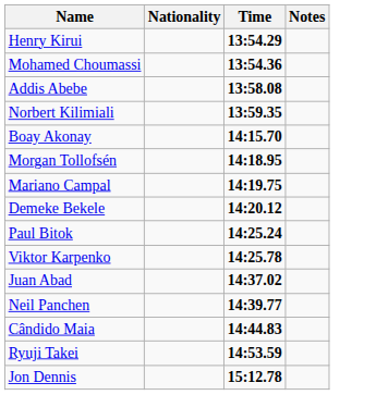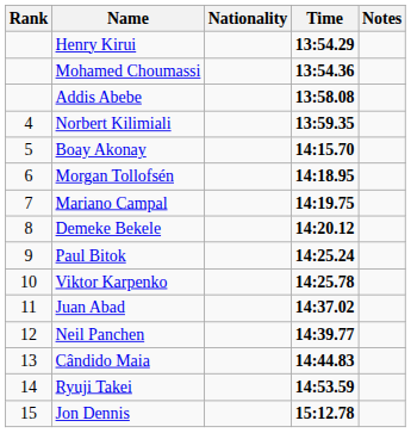 <table class="wikitable sortable" style="text-align:center">
 <tr>
+<th>Rank</th>
 <th>Name</th>
 <th>Nationality</th>
 <th>Time</th>
 <th>Notes</th>
 </tr>
 <tr>
+<td></td>
 <td align=left><a href='#'>Henry Kirui</a></td>
 <td align=left></td>
 <td><strong>13:54.29</strong></td>
 <td></td>
 </tr>
 <tr>
+<td></td>
 <td align=left><a href='#'>Mohamed Choumassi</a></td>
 <td align=left></td>
 <td><strong>13:54.36</strong></td>
 <td></td>
 </tr>
 <tr>
+<td></td>
 <td align=left><a href='#'>Addis Abebe</a></td>
 <td align=left></td>
 <td><strong>13:58.08</strong></td>
 <td></td>
 </tr>
 <tr>
+<td>4</td>
 <td align=left><a href='#'>Norbert Kilimiali</a></td>
 <td align=left></td>
 <td><strong>13:59.35</strong></td>
 <td></td>
 </tr>
 <tr>
+<td>5</td>
 <td align=left><a href='#'>Boay Akonay</a></td>
 <td align=left></td>
 <td><strong>14:15.70</strong></td>
 <td></td>
 </tr>
 <tr>
+<td>6</td>
 <td align=left><a href='#'>Morgan Tollofsén</a></td>
 <td align=left></td>
 <td><strong>14:18.95</strong></td>
 <td></td>
 </tr>
 <tr>
+<td>7</td>
 <td align=left><a href='#'>Mariano Campal</a></td>
 <td align=left></td>
 <td><strong>14:19.75</strong></td>
 <td></td>
 </tr>
 <tr>
+<td>8</td>
 <td align=left><a href='#'>Demeke Bekele</a></td>
 <td align=left></td>
 <td><strong>14:20.12</strong></td>
 <td></td>
 </tr>
 <tr>
+<td>9</td>
 <td align=left><a href='#'>Paul Bitok</a></td>
 <td align=left></td>
 <td><strong>14:25.24</strong></td>
 <td></td>
 </tr>
 <tr>
+<td>10</td>
 <td align=left><a href='#'>Viktor Karpenko</a></td>
 <td align=left></td>
 <td><strong>14:25.78</strong></td>
 <td></td>
 </tr>
 <tr>
+<td>11</td>
 <td align=left><a href='#'>Juan Abad</a></td>
 <td align=left></td>
 <td><strong>14:37.02</strong></td>
 <td></td>
 </tr>
 <tr>
+<td>12</td>
 <td align=left><a href='#'>Neil Panchen</a></td>
 <td align=left></td>
 <td><strong>14:39.77</strong></td>
 <td></td>
 </tr>
 <tr>
+<td>13</td>
 <td align=left><a href='#'>Cândido Maia</a></td>
 <td align=left></td>
 <td><strong>14:44.83</strong></td>
 <td></td>
 </tr>
 <tr>
+<td>14</td>
 <td align=left><a href='#'>Ryuji Takei</a></td>
 <td align=left></td>
 <td><strong>14:53.59</strong></td>
 <td></td>
 </tr>
 <tr>
+<td>15</td>
 <td align=left><a href='#'>Jon Dennis</a></td>
 <td align=left></td>
 <td><strong>15:12.78</strong></td>
 <td></td>
 </tr>
 </table>
